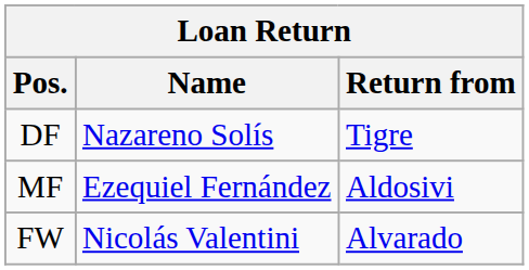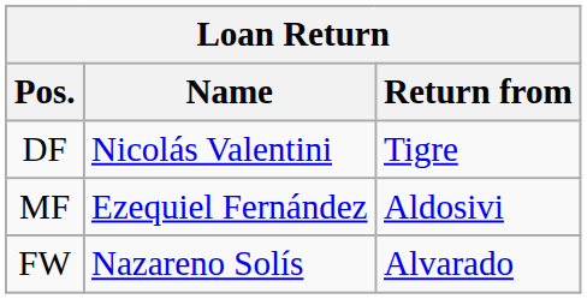 <table class="wikitable" style="font-size:95%;">
 <tr>
 <th colspan="5">Loan Return</th>
 </tr>
 <tr>
 <th>Pos.</th>
 <th>Name</th>
 <th>Return from</th>
 </tr>
 <tr>
 <td align="center">DF</td>
-<td> <a href='#'>Nazareno Solís</a></td>
+<td> <a href='#'>Nicolás Valentini</a></td>
 <td> <a href='#'>Tigre</a></td>
 </tr>
 <tr>
 <td align="center">MF</td>
 <td> <a href='#'>Ezequiel Fernández</a></td>
 <td> <a href='#'>Aldosivi</a></td>
 </tr>
 <tr>
 <td align="center">FW</td>
-<td> <a href='#'>Nicolás Valentini</a></td>
+<td> <a href='#'>Nazareno Solís</a></td>
 <td> <a href='#'>Alvarado</a></td>
 </tr>
 </table>
